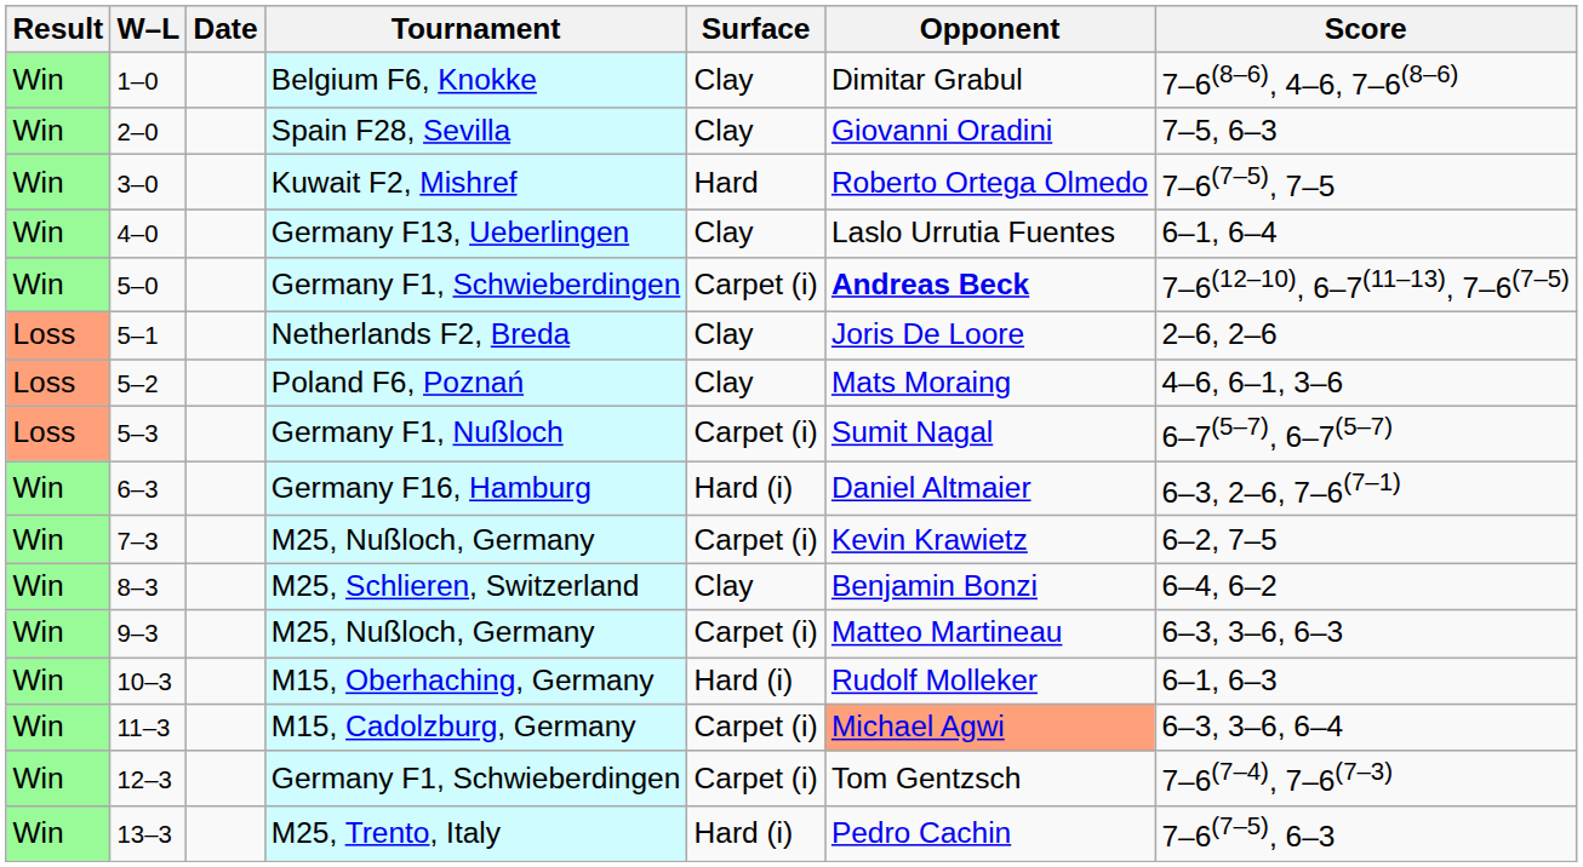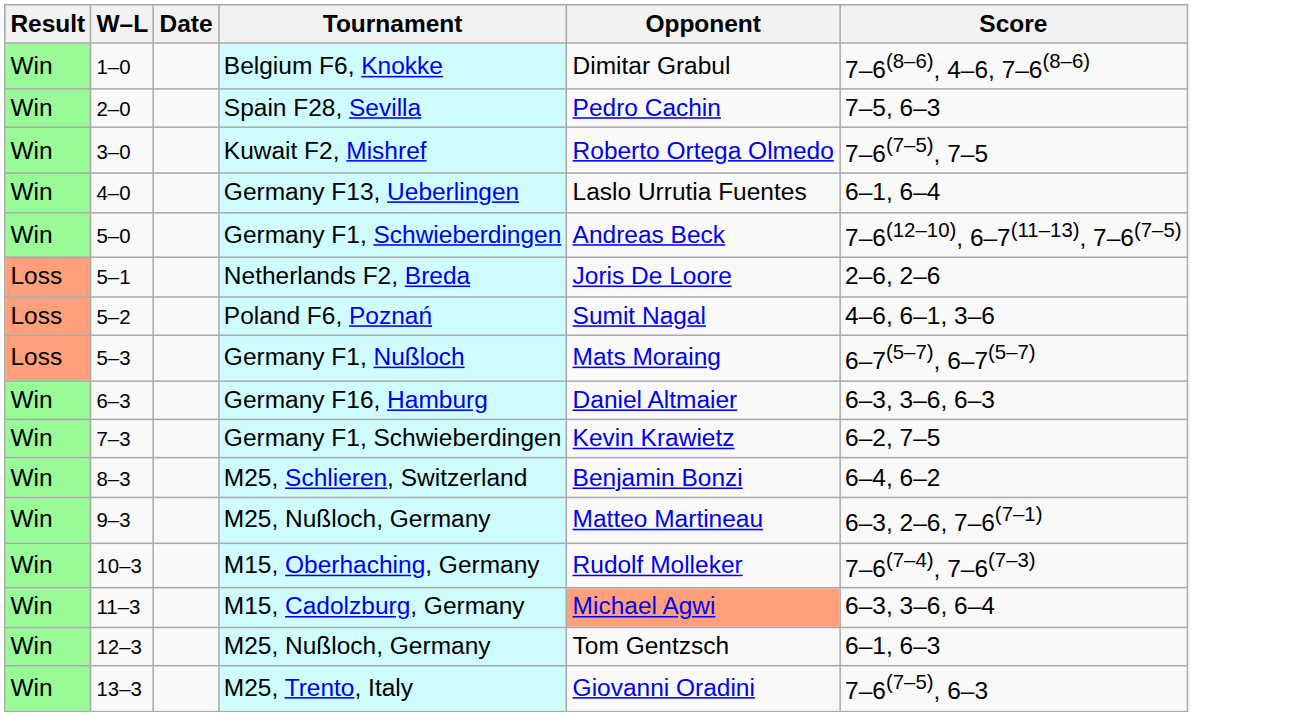 <table class="sortable wikitable nowrap">
 <tr>
 <th>Result</th>
 <th class="unsortable">W–L</th>
 <th>Date</th>
 <th>Tournament</th>
-<th>Surface</th>
 <th>Opponent</th>
 <th class="unsortable">Score</th>
 </tr>
 <tr>
 <td bgcolor=98FB98>Win</td>
 <td><small>1–0</small></td>
 <td></td>
 <td style="background:#cffcff;">Belgium F6, <a href='#'>Knokke</a></td>
-<td>Clay</td>
 <td> Dimitar Grabul</td>
 <td>7–6<sup>(8–6)</sup>, 4–6, 7–6<sup>(8–6)</sup></td>
 </tr>
 <tr>
 <td bgcolor=98FB98>Win</td>
 <td><small>2–0</small></td>
 <td></td>
 <td style="background:#cffcff;">Spain F28, <a href='#'>Sevilla</a></td>
-<td>Clay</td>
-<td> <a href='#'>Giovanni Oradini</a></td>
+<td> <a href='#'>Pedro Cachin</a></td>
 <td>7–5, 6–3</td>
 </tr>
 <tr>
 <td bgcolor=98FB98>Win</td>
 <td><small>3–0</small></td>
 <td></td>
 <td style="background:#cffcff;">Kuwait F2, <a href='#'>Mishref</a></td>
-<td>Hard</td>
 <td> <a href='#'>Roberto Ortega Olmedo</a></td>
 <td>7–6<sup>(7–5)</sup>, 7–5</td>
 </tr>
 <tr>
 <td bgcolor=98FB98>Win</td>
 <td><small>4–0</small></td>
 <td></td>
 <td style="background:#cffcff;">Germany F13, <a href='#'>Ueberlingen</a></td>
-<td>Clay</td>
 <td> Laslo Urrutia Fuentes</td>
 <td>6–1, 6–4</td>
 </tr>
 <tr>
 <td bgcolor=98FB98>Win</td>
 <td><small>5–0</small></td>
 <td></td>
 <td style="background:#cffcff;">Germany F1, <a href='#'>Schwieberdingen</a></td>
-<td>Carpet (i)</td>
-<td><strong> <a href='#'>Andreas Beck</a></strong></td>
+<td> <a href='#'>Andreas Beck</a></td>
 <td>7–6<sup>(12–10)</sup>, 6–7<sup>(11–13)</sup>, 7–6<sup>(7–5)</sup></td>
 </tr>
 <tr>
 <td bgcolor=FFA07A>Loss</td>
 <td><small>5–1</small></td>
 <td></td>
 <td style="background:#cffcff;">Netherlands F2, <a href='#'>Breda</a></td>
-<td>Clay</td>
 <td> <a href='#'>Joris De Loore</a></td>
 <td>2–6, 2–6</td>
 </tr>
 <tr>
 <td bgcolor=FFA07A>Loss</td>
 <td><small>5–2</small></td>
 <td></td>
 <td style="background:#cffcff;">Poland F6, <a href='#'>Poznań</a></td>
-<td>Clay</td>
-<td> <a href='#'>Mats Moraing</a></td>
+<td> <a href='#'>Sumit Nagal</a></td>
 <td>4–6, 6–1, 3–6</td>
 </tr>
 <tr>
 <td bgcolor=FFA07A>Loss</td>
 <td><small>5–3</small></td>
 <td></td>
 <td style="background:#cffcff;">Germany F1, <a href='#'>Nußloch</a></td>
-<td>Carpet (i)</td>
-<td> <a href='#'>Sumit Nagal</a></td>
+<td> <a href='#'>Mats Moraing</a></td>
 <td>6–7<sup>(5–7)</sup>, 6–7<sup>(5–7)</sup></td>
 </tr>
 <tr>
 <td bgcolor=98FB98>Win</td>
 <td><small>6–3</small></td>
 <td></td>
 <td style="background:#cffcff;">Germany F16, <a href='#'>Hamburg</a></td>
-<td>Hard (i)</td>
 <td> <a href='#'>Daniel Altmaier</a></td>
-<td>6–3, 2–6, 7–6<sup>(7–1)</sup></td>
+<td>6–3, 3–6, 6–3</td>
 </tr>
 <tr>
 <td bgcolor=98FB98>Win</td>
 <td><small>7–3</small></td>
 <td></td>
-<td style="background:#cffcff;">M25, Nußloch, Germany</td>
-<td>Carpet (i)</td>
+<td style="background:#cffcff;">Germany F1, Schwieberdingen</td>
 <td> <a href='#'>Kevin Krawietz</a></td>
 <td>6–2, 7–5</td>
 </tr>
 <tr>
 <td bgcolor=98FB98>Win</td>
 <td><small>8–3</small></td>
 <td></td>
 <td style="background:#cffcff;">M25, <a href='#'>Schlieren</a>, Switzerland</td>
-<td>Clay</td>
 <td> <a href='#'>Benjamin Bonzi</a></td>
 <td>6–4, 6–2</td>
 </tr>
 <tr>
 <td bgcolor=98FB98>Win</td>
 <td><small>9–3</small></td>
 <td></td>
 <td style="background:#cffcff;">M25, Nußloch, Germany</td>
-<td>Carpet (i)</td>
 <td> <a href='#'>Matteo Martineau</a></td>
-<td>6–3, 3–6, 6–3</td>
+<td>6–3, 2–6, 7–6<sup>(7–1)</sup></td>
 </tr>
 <tr>
 <td bgcolor=98FB98>Win</td>
 <td><small>10–3</small></td>
 <td></td>
 <td style="background:#cffcff;">M15, <a href='#'>Oberhaching</a>, Germany</td>
-<td>Hard (i)</td>
 <td> <a href='#'>Rudolf Molleker</a></td>
-<td>6–1, 6–3</td>
+<td>7–6<sup>(7–4)</sup>, 7–6<sup>(7–3)</sup></td>
 </tr>
 <tr>
 <td bgcolor=98FB98>Win</td>
 <td><small>11–3</small></td>
 <td></td>
 <td style="background:#cffcff;">M15, <a href='#'>Cadolzburg</a>, Germany</td>
-<td>Carpet (i)</td>
 <td style="background: lightsalmon;"> <a href='#'>Michael Agwi</a></td>
 <td>6–3, 3–6, 6–4</td>
 </tr>
 <tr>
 <td bgcolor=98FB98>Win</td>
 <td><small>12–3</small></td>
 <td></td>
-<td style="background:#cffcff;">Germany F1, Schwieberdingen</td>
-<td>Carpet (i)</td>
+<td style="background:#cffcff;">M25, Nußloch, Germany</td>
 <td> Tom Gentzsch</td>
-<td>7–6<sup>(7–4)</sup>, 7–6<sup>(7–3)</sup></td>
+<td>6–1, 6–3</td>
 </tr>
 <tr>
 <td bgcolor=98FB98>Win</td>
 <td><small>13–3</small></td>
 <td></td>
 <td style="background:#cffcff;">M25, <a href='#'>Trento</a>, Italy</td>
-<td>Hard (i)</td>
-<td> <a href='#'>Pedro Cachin</a></td>
+<td> <a href='#'>Giovanni Oradini</a></td>
 <td>7–6<sup>(7–5)</sup>, 6–3</td>
 </tr>
 </table>
